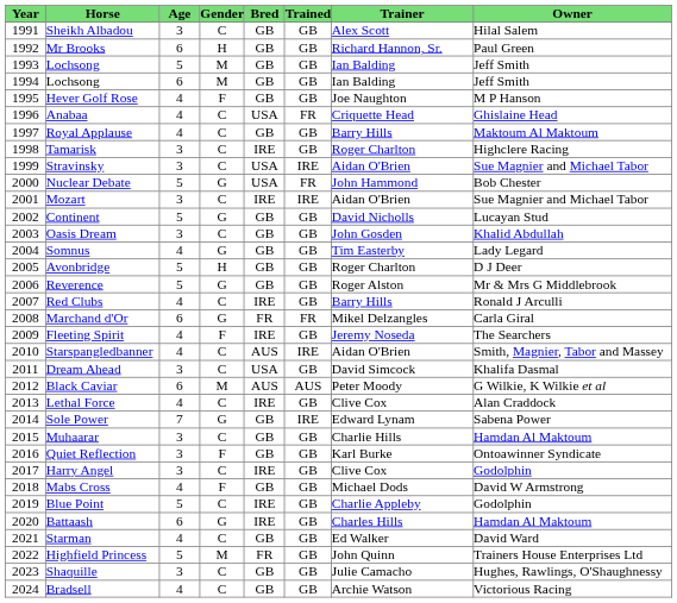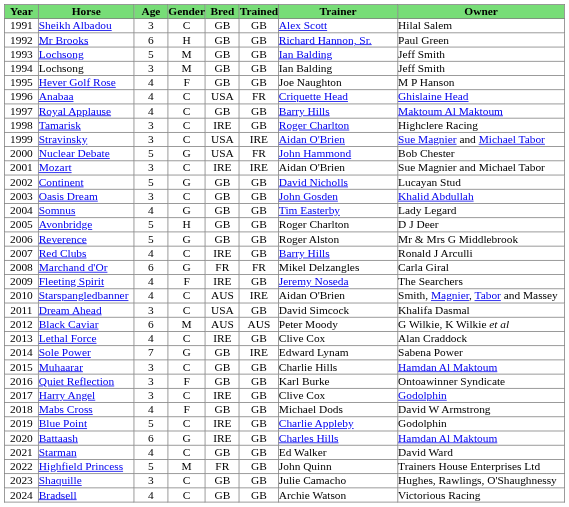 <table class = "sortable" | border="1" cellpadding="0" style="border-collapse: collapse; font-size:90%">
 <tr bgcolor="#77dd77" align="center">
 <th style="width:42px;"><strong>Year</strong><br></th>
 <th style="width:120px;"><strong>Horse</strong><br></th>
 <th style="width:42px;"><strong>Age</strong></th>
 <th style="width:42px;"><strong>Gender</strong></th>
 <th style="width:42px;"><strong>Bred</strong></th>
 <th style="width:42px;"><strong>Trained</strong></th>
 <th style="width:150px;"><strong>Trainer</strong><br></th>
 <th style="width:210px;"><strong>Owner</strong><br></th>
 </tr>
 <tr>
 <td align=center>1991</td>
 <td><a href='#'>Sheikh Albadou</a></td>
 <td align=center>3</td>
 <td align=center>C</td>
 <td align=center>GB</td>
 <td align=center>GB</td>
 <td><a href='#'>Alex Scott</a></td>
 <td>Hilal Salem</td>
 </tr>
 <tr>
 <td align=center>1992</td>
 <td><a href='#'>Mr Brooks</a></td>
 <td align=center>6</td>
 <td align=center>H</td>
 <td align=center>GB</td>
 <td align=center>GB</td>
 <td><a href='#'>Richard Hannon, Sr.</a></td>
 <td>Paul Green</td>
 </tr>
 <tr>
 <td align=center>1993</td>
 <td><a href='#'>Lochsong</a></td>
 <td align=center>5</td>
 <td align=center>M</td>
 <td align=center>GB</td>
 <td align=center>GB</td>
 <td><a href='#'>Ian Balding</a></td>
 <td>Jeff Smith</td>
 </tr>
 <tr>
 <td align=center>1994</td>
 <td>Lochsong</td>
-<td align=center>6</td>
+<td align=center>3</td>
 <td align=center>M</td>
 <td align=center>GB</td>
 <td align=center>GB</td>
 <td>Ian Balding</td>
 <td>Jeff Smith</td>
 </tr>
 <tr>
 <td align=center>1995</td>
 <td><a href='#'>Hever Golf Rose</a></td>
 <td align=center>4</td>
 <td align=center>F</td>
 <td align=center>GB</td>
 <td align=center>GB</td>
 <td>Joe Naughton</td>
 <td>M P Hanson</td>
 </tr>
 <tr>
 <td align=center>1996</td>
 <td><a href='#'>Anabaa</a></td>
 <td align=center>4</td>
 <td align=center>C</td>
 <td align=center>USA</td>
 <td align=center>FR</td>
 <td><a href='#'>Criquette Head</a></td>
 <td><a href='#'>Ghislaine Head</a></td>
 </tr>
 <tr>
 <td align=center>1997</td>
 <td><a href='#'>Royal Applause</a></td>
 <td align=center>4</td>
 <td align=center>C</td>
 <td align=center>GB</td>
 <td align=center>GB</td>
 <td><a href='#'>Barry Hills</a></td>
 <td><a href='#'>Maktoum Al Maktoum</a></td>
 </tr>
 <tr>
 <td align=center>1998</td>
 <td><a href='#'>Tamarisk</a></td>
 <td align=center>3</td>
 <td align=center>C</td>
 <td align=center>IRE</td>
 <td align=center>GB</td>
 <td><a href='#'>Roger Charlton</a></td>
 <td>Highclere Racing</td>
 </tr>
 <tr>
 <td align=center>1999</td>
 <td><a href='#'>Stravinsky</a></td>
 <td align=center>3</td>
 <td align=center>C</td>
 <td align=center>USA</td>
 <td align=center>IRE</td>
 <td><a href='#'>Aidan O'Brien</a></td>
 <td><a href='#'>Sue Magnier</a> and <a href='#'>Michael Tabor</a></td>
 </tr>
 <tr>
 <td align=center>2000</td>
 <td><a href='#'>Nuclear Debate</a></td>
 <td align=center>5</td>
 <td align=center>G</td>
 <td align=center>USA</td>
 <td align=center>FR</td>
 <td><a href='#'>John Hammond</a></td>
 <td>Bob Chester</td>
 </tr>
 <tr>
 <td align=center>2001</td>
 <td><a href='#'>Mozart</a></td>
 <td align=center>3</td>
 <td align=center>C</td>
 <td align=center>IRE</td>
 <td align=center>IRE</td>
 <td>Aidan O'Brien</td>
 <td>Sue Magnier and Michael Tabor</td>
 </tr>
 <tr>
 <td align=center>2002</td>
 <td><a href='#'>Continent</a></td>
 <td align=center>5</td>
 <td align=center>G</td>
 <td align=center>GB</td>
 <td align=center>GB</td>
 <td><a href='#'>David Nicholls</a></td>
 <td>Lucayan Stud</td>
 </tr>
 <tr>
 <td align=center>2003</td>
 <td><a href='#'>Oasis Dream</a></td>
 <td align=center>3</td>
 <td align=center>C</td>
 <td align=center>GB</td>
 <td align=center>GB</td>
 <td><a href='#'>John Gosden</a></td>
 <td><a href='#'>Khalid Abdullah</a></td>
 </tr>
 <tr>
 <td align=center>2004</td>
 <td><a href='#'>Somnus</a></td>
 <td align=center>4</td>
 <td align=center>G</td>
 <td align=center>GB</td>
 <td align=center>GB</td>
 <td><a href='#'>Tim Easterby</a></td>
 <td>Lady Legard</td>
 </tr>
 <tr>
 <td align=center>2005</td>
 <td><a href='#'>Avonbridge</a></td>
 <td align=center>5</td>
 <td align=center>H</td>
 <td align=center>GB</td>
 <td align=center>GB</td>
 <td>Roger Charlton</td>
 <td>D J Deer</td>
 </tr>
 <tr>
 <td align=center>2006</td>
 <td><a href='#'>Reverence</a></td>
 <td align=center>5</td>
 <td align=center>G</td>
 <td align=center>GB</td>
 <td align=center>GB</td>
 <td>Roger Alston</td>
 <td>Mr & Mrs G Middlebrook</td>
 </tr>
 <tr>
 <td align=center>2007</td>
 <td><a href='#'>Red Clubs</a></td>
 <td align=center>4</td>
 <td align=center>C</td>
 <td align=center>IRE</td>
 <td align=center>GB</td>
 <td><a href='#'>Barry Hills</a></td>
 <td>Ronald J Arculli</td>
 </tr>
 <tr>
 <td align=center>2008</td>
 <td><a href='#'>Marchand d'Or</a></td>
 <td align=center>6</td>
 <td align=center>G</td>
 <td align=center>FR</td>
 <td align=center>FR</td>
 <td>Mikel Delzangles</td>
 <td>Carla Giral</td>
 </tr>
 <tr>
 <td align=center>2009</td>
 <td><a href='#'>Fleeting Spirit</a></td>
 <td align=center>4</td>
 <td align=center>F</td>
 <td align=center>IRE</td>
 <td align=center>GB</td>
 <td><a href='#'>Jeremy Noseda</a></td>
 <td>The Searchers</td>
 </tr>
 <tr>
 <td align=center>2010</td>
 <td><a href='#'>Starspangledbanner</a></td>
 <td align=center>4</td>
 <td align=center>C</td>
 <td align=center>AUS</td>
 <td align=center>IRE</td>
 <td>Aidan O'Brien</td>
 <td>Smith, <a href='#'>Magnier</a>, <a href='#'>Tabor</a> and Massey</td>
 </tr>
 <tr>
 <td align=center>2011</td>
 <td><a href='#'>Dream Ahead</a></td>
 <td align=center>3</td>
 <td align=center>C</td>
 <td align=center>USA</td>
 <td align=center>GB</td>
 <td>David Simcock</td>
 <td>Khalifa Dasmal</td>
 </tr>
 <tr>
 <td align=center>2012</td>
 <td><a href='#'>Black Caviar</a></td>
 <td align=center>6</td>
 <td align=center>M</td>
 <td align=center>AUS</td>
 <td align=center>AUS</td>
 <td>Peter Moody</td>
 <td>G Wilkie, K Wilkie <em>et al</em></td>
 </tr>
 <tr>
 <td align=center>2013</td>
 <td><a href='#'>Lethal Force</a></td>
 <td align=center>4</td>
 <td align=center>C</td>
 <td align=center>IRE</td>
 <td align=center>GB</td>
 <td>Clive Cox</td>
 <td>Alan Craddock</td>
 </tr>
 <tr>
 <td align=center>2014</td>
 <td><a href='#'>Sole Power</a></td>
 <td align=center>7</td>
 <td align=center>G</td>
 <td align=center>GB</td>
 <td align=center>IRE</td>
 <td>Edward Lynam</td>
 <td>Sabena Power</td>
 </tr>
 <tr>
 <td align=center>2015</td>
 <td><a href='#'>Muhaarar</a></td>
 <td align=center>3</td>
 <td align=center>C</td>
 <td align=center>GB</td>
 <td align=center>GB</td>
 <td>Charlie Hills</td>
 <td><a href='#'>Hamdan Al Maktoum</a></td>
 </tr>
 <tr>
 <td align=center>2016</td>
 <td><a href='#'>Quiet Reflection</a></td>
 <td align=center>3</td>
 <td align=center>F</td>
 <td align=center>GB</td>
 <td align=center>GB</td>
 <td>Karl Burke</td>
 <td>Ontoawinner Syndicate</td>
 </tr>
 <tr>
 <td align=center>2017</td>
 <td><a href='#'>Harry Angel</a></td>
 <td align=center>3</td>
 <td align=center>C</td>
 <td align=center>IRE</td>
 <td align=center>GB</td>
 <td>Clive Cox</td>
 <td><a href='#'>Godolphin</a></td>
 </tr>
 <tr>
 <td align=center>2018</td>
 <td><a href='#'>Mabs Cross</a></td>
 <td align=center>4</td>
 <td align=center>F</td>
 <td align=center>GB</td>
 <td align=center>GB</td>
 <td>Michael Dods</td>
 <td>David W Armstrong</td>
 </tr>
 <tr>
 <td align=center>2019</td>
 <td><a href='#'>Blue Point</a></td>
 <td align=center>5</td>
 <td align=center>C</td>
 <td align=center>IRE</td>
 <td align=center>GB</td>
 <td><a href='#'>Charlie Appleby</a></td>
 <td>Godolphin</td>
 </tr>
 <tr>
 <td align=center>2020</td>
 <td><a href='#'>Battaash</a></td>
 <td align=center>6</td>
 <td align=center>G</td>
 <td align=center>IRE</td>
 <td align=center>GB</td>
 <td><a href='#'>Charles Hills</a></td>
 <td><a href='#'>Hamdan Al Maktoum</a></td>
 </tr>
 <tr>
 <td align=center>2021</td>
 <td><a href='#'>Starman</a></td>
 <td align=center>4</td>
 <td align=center>C</td>
 <td align=center>GB</td>
 <td align=center>GB</td>
 <td>Ed Walker</td>
 <td>David Ward</td>
 </tr>
 <tr>
 <td align=center>2022</td>
 <td><a href='#'>Highfield Princess</a></td>
 <td align=center>5</td>
 <td align=center>M</td>
 <td align=center>FR</td>
 <td align=center>GB</td>
 <td>John Quinn</td>
 <td>Trainers House Enterprises Ltd</td>
 </tr>
 <tr>
 <td align=center>2023</td>
 <td><a href='#'>Shaquille</a></td>
 <td align=center>3</td>
 <td align=center>C</td>
 <td align=center>GB</td>
 <td align=center>GB</td>
 <td>Julie Camacho</td>
 <td>Hughes, Rawlings, O'Shaughnessy</td>
 </tr>
 <tr>
 <td align=center>2024</td>
 <td><a href='#'>Bradsell</a></td>
 <td align=center>4</td>
 <td align=center>C</td>
 <td align=center>GB</td>
 <td align=center>GB</td>
 <td>Archie Watson</td>
 <td>Victorious Racing</td>
 </tr>
 </table>
